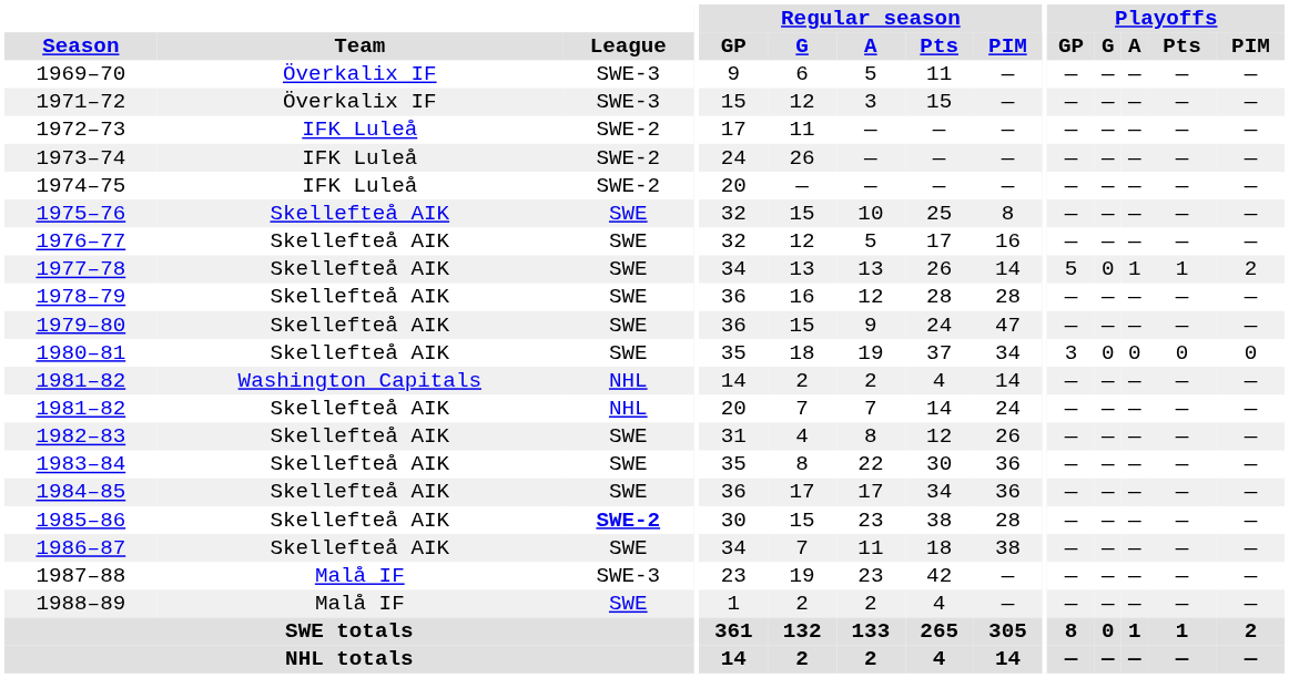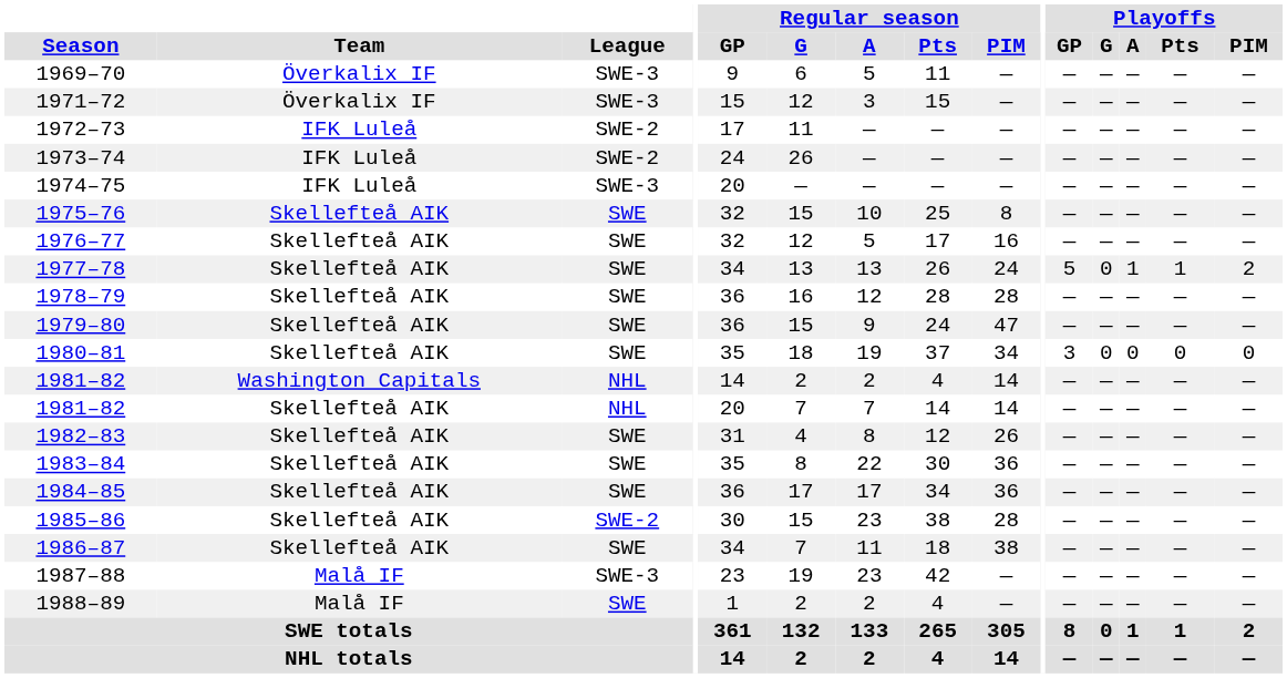 <table border="0" cellpadding="1" cellspacing="0" style="text-align:center; width:60em">
 <tr bgcolor="#e0e0e0">
 <th colspan="3" bgcolor="#ffffff"></th>
 <th rowspan="100" bgcolor="#ffffff"></th>
 <th colspan="5"><a href='#'>Regular season</a></th>
 <th rowspan="100" bgcolor="#ffffff"></th>
 <th colspan="5"><a href='#'>Playoffs</a></th>
 </tr>
 <tr bgcolor="#e0e0e0">
 <th><a href='#'>Season</a></th>
 <th>Team</th>
 <th>League</th>
 <th>GP</th>
 <th><a href='#'>G</a></th>
 <th><a href='#'>A</a></th>
 <th><a href='#'>Pts</a></th>
 <th><a href='#'>PIM</a></th>
 <th>GP</th>
 <th>G</th>
 <th>A</th>
 <th>Pts</th>
 <th>PIM</th>
 </tr>
 <tr>
 <td>1969–70</td>
 <td><a href='#'>Överkalix IF</a></td>
 <td>SWE-3</td>
 <td>9</td>
 <td>6</td>
 <td>5</td>
 <td>11</td>
 <td>—</td>
 <td>—</td>
 <td>—</td>
 <td>—</td>
 <td>—</td>
 <td>—</td>
 </tr>
 <tr bgcolor="#f0f0f0">
 <td>1971–72</td>
 <td>Överkalix IF</td>
 <td>SWE-3</td>
 <td>15</td>
 <td>12</td>
 <td>3</td>
 <td>15</td>
 <td>—</td>
 <td>—</td>
 <td>—</td>
 <td>—</td>
 <td>—</td>
 <td>—</td>
 </tr>
 <tr>
 <td>1972–73</td>
 <td><a href='#'>IFK Luleå</a></td>
 <td>SWE-2</td>
 <td>17</td>
 <td>11</td>
 <td>—</td>
 <td>—</td>
 <td>—</td>
 <td>—</td>
 <td>—</td>
 <td>—</td>
 <td>—</td>
 <td>—</td>
 </tr>
 <tr bgcolor="#f0f0f0">
 <td>1973–74</td>
 <td>IFK Luleå</td>
 <td>SWE-2</td>
 <td>24</td>
 <td>26</td>
 <td>—</td>
 <td>—</td>
 <td>—</td>
 <td>—</td>
 <td>—</td>
 <td>—</td>
 <td>—</td>
 <td>—</td>
 </tr>
 <tr>
 <td>1974–75</td>
 <td>IFK Luleå</td>
-<td>SWE-2</td>
+<td>SWE-3</td>
 <td>20</td>
 <td>—</td>
 <td>—</td>
 <td>—</td>
 <td>—</td>
 <td>—</td>
 <td>—</td>
 <td>—</td>
 <td>—</td>
 <td>—</td>
 </tr>
 <tr bgcolor="#f0f0f0">
 <td><a href='#'>1975–76</a></td>
 <td><a href='#'>Skellefteå AIK</a></td>
 <td><a href='#'>SWE</a></td>
 <td>32</td>
 <td>15</td>
 <td>10</td>
 <td>25</td>
 <td>8</td>
 <td>—</td>
 <td>—</td>
 <td>—</td>
 <td>—</td>
 <td>—</td>
 </tr>
 <tr>
 <td><a href='#'>1976–77</a></td>
 <td>Skellefteå AIK</td>
 <td>SWE</td>
 <td>32</td>
 <td>12</td>
 <td>5</td>
 <td>17</td>
 <td>16</td>
 <td>—</td>
 <td>—</td>
 <td>—</td>
 <td>—</td>
 <td>—</td>
 </tr>
 <tr bgcolor="#f0f0f0">
 <td><a href='#'>1977–78</a></td>
 <td>Skellefteå AIK</td>
 <td>SWE</td>
 <td>34</td>
 <td>13</td>
 <td>13</td>
 <td>26</td>
-<td>14</td>
+<td>24</td>
 <td>5</td>
 <td>0</td>
 <td>1</td>
 <td>1</td>
 <td>2</td>
 </tr>
 <tr>
 <td><a href='#'>1978–79</a></td>
 <td>Skellefteå AIK</td>
 <td>SWE</td>
 <td>36</td>
 <td>16</td>
 <td>12</td>
 <td>28</td>
 <td>28</td>
 <td>—</td>
 <td>—</td>
 <td>—</td>
 <td>—</td>
 <td>—</td>
 </tr>
 <tr bgcolor="#f0f0f0">
 <td><a href='#'>1979–80</a></td>
 <td>Skellefteå AIK</td>
 <td>SWE</td>
 <td>36</td>
 <td>15</td>
 <td>9</td>
 <td>24</td>
 <td>47</td>
 <td>—</td>
 <td>—</td>
 <td>—</td>
 <td>—</td>
 <td>—</td>
 </tr>
 <tr>
 <td><a href='#'>1980–81</a></td>
 <td>Skellefteå AIK</td>
 <td>SWE</td>
 <td>35</td>
 <td>18</td>
 <td>19</td>
 <td>37</td>
 <td>34</td>
 <td>3</td>
 <td>0</td>
 <td>0</td>
 <td>0</td>
 <td>0</td>
 </tr>
 <tr bgcolor="#f0f0f0">
 <td><a href='#'>1981–82</a></td>
 <td><a href='#'>Washington Capitals</a></td>
 <td><a href='#'>NHL</a></td>
 <td>14</td>
 <td>2</td>
 <td>2</td>
 <td>4</td>
 <td>14</td>
 <td>—</td>
 <td>—</td>
 <td>—</td>
 <td>—</td>
 <td>—</td>
 </tr>
 <tr>
 <td><a href='#'>1981–82</a></td>
 <td>Skellefteå AIK</td>
 <td><a href='#'>NHL</a></td>
 <td>20</td>
 <td>7</td>
 <td>7</td>
 <td>14</td>
-<td>24</td>
+<td>14</td>
 <td>—</td>
 <td>—</td>
 <td>—</td>
 <td>—</td>
 <td>—</td>
 </tr>
 <tr bgcolor="#f0f0f0">
 <td><a href='#'>1982–83</a></td>
 <td>Skellefteå AIK</td>
 <td>SWE</td>
 <td>31</td>
 <td>4</td>
 <td>8</td>
 <td>12</td>
 <td>26</td>
 <td>—</td>
 <td>—</td>
 <td>—</td>
 <td>—</td>
 <td>—</td>
 </tr>
 <tr>
 <td><a href='#'>1983–84</a></td>
 <td>Skellefteå AIK</td>
 <td>SWE</td>
 <td>35</td>
 <td>8</td>
 <td>22</td>
 <td>30</td>
 <td>36</td>
 <td>—</td>
 <td>—</td>
 <td>—</td>
 <td>—</td>
 <td>—</td>
 </tr>
 <tr bgcolor="#f0f0f0">
 <td><a href='#'>1984–85</a></td>
 <td>Skellefteå AIK</td>
 <td>SWE</td>
 <td>36</td>
 <td>17</td>
 <td>17</td>
 <td>34</td>
 <td>36</td>
 <td>—</td>
 <td>—</td>
 <td>—</td>
 <td>—</td>
 <td>—</td>
 </tr>
 <tr>
 <td><a href='#'>1985–86</a></td>
 <td>Skellefteå AIK</td>
-<td><strong><a href='#'>SWE-2</a></strong></td>
+<td><a href='#'>SWE-2</a></td>
 <td>30</td>
 <td>15</td>
 <td>23</td>
 <td>38</td>
 <td>28</td>
 <td>—</td>
 <td>—</td>
 <td>—</td>
 <td>—</td>
 <td>—</td>
 </tr>
 <tr bgcolor="#f0f0f0">
 <td><a href='#'>1986–87</a></td>
 <td>Skellefteå AIK</td>
 <td>SWE</td>
 <td>34</td>
 <td>7</td>
 <td>11</td>
 <td>18</td>
 <td>38</td>
 <td>—</td>
 <td>—</td>
 <td>—</td>
 <td>—</td>
 <td>—</td>
 </tr>
 <tr>
 <td>1987–88</td>
 <td><a href='#'>Malå IF</a></td>
 <td>SWE-3</td>
 <td>23</td>
 <td>19</td>
 <td>23</td>
 <td>42</td>
 <td>—</td>
 <td>—</td>
 <td>—</td>
 <td>—</td>
 <td>—</td>
 <td>—</td>
 </tr>
 <tr bgcolor="#f0f0f0">
 <td>1988–89</td>
 <td>Malå IF</td>
 <td><a href='#'>SWE</a></td>
 <td>1</td>
 <td>2</td>
 <td>2</td>
 <td>4</td>
 <td>—</td>
 <td>—</td>
 <td>—</td>
 <td>—</td>
 <td>—</td>
 <td>—</td>
 </tr>
 <tr bgcolor="#e0e0e0">
 <th colspan="3">SWE totals</th>
 <th>361</th>
 <th>132</th>
 <th>133</th>
 <th>265</th>
 <th>305</th>
 <th>8</th>
 <th>0</th>
 <th>1</th>
 <th>1</th>
 <th>2</th>
 </tr>
 <tr bgcolor="#e0e0e0">
 <th colspan="3">NHL totals</th>
 <th>14</th>
 <th>2</th>
 <th>2</th>
 <th>4</th>
 <th>14</th>
 <th>—</th>
 <th>—</th>
 <th>—</th>
 <th>—</th>
 <th>—</th>
 </tr>
 </table>
